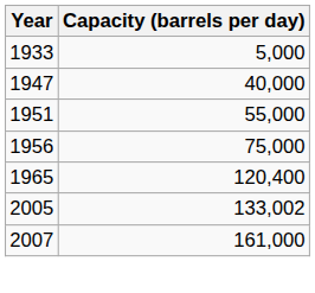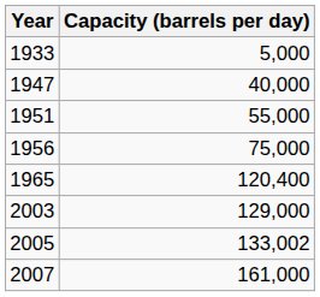 <table class="wikitable" style="margin:left">
 <tr>
 <th>Year</th>
 <th>Capacity (barrels per day)</th>
 </tr>
 <tr>
 <td>1933</td>
 <td align="right">5,000</td>
 </tr>
 <tr>
 <td>1947</td>
 <td align="right">40,000</td>
 </tr>
 <tr>
 <td>1951</td>
 <td align="right">55,000</td>
 </tr>
 <tr>
 <td>1956</td>
 <td align="right">75,000</td>
 </tr>
 <tr>
 <td>1965</td>
 <td align="right">120,400</td>
 </tr>
 <tr>
+<td>2003</td>
+<td align="right">129,000</td>
+</tr>
+<tr>
 <td>2005</td>
 <td align="right">133,002</td>
 </tr>
 <tr>
 <td>2007</td>
 <td align="right">161,000</td>
 </tr>
 </table>
